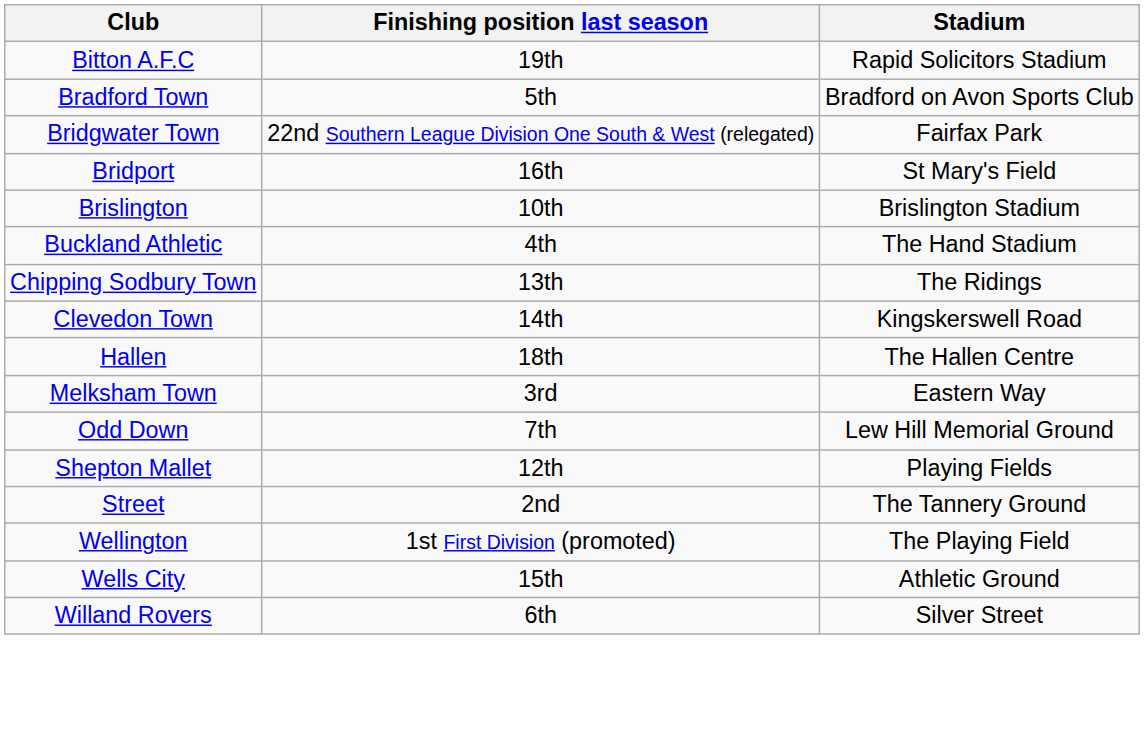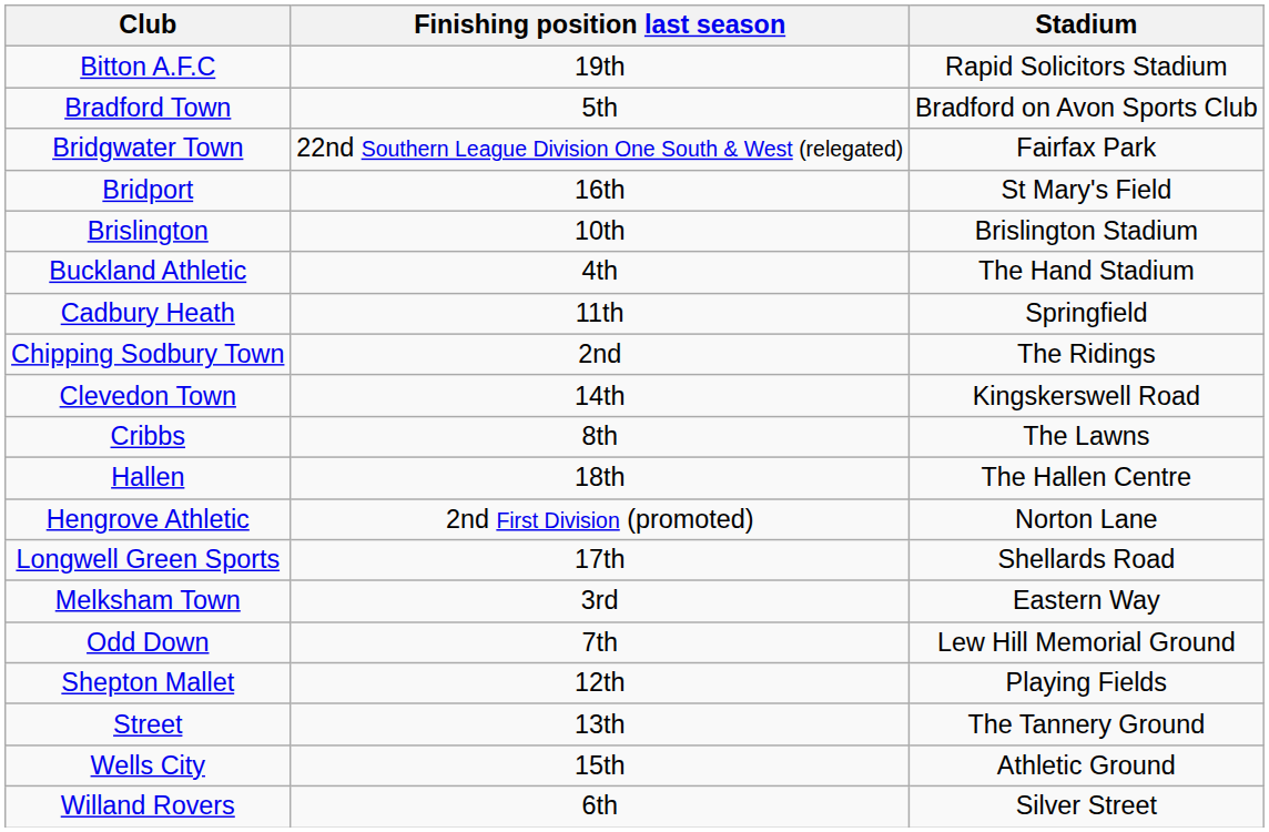 <table class="wikitable sortable" style="text-align:center;">
 <tr>
 <th>Club</th>
 <th>Finishing position <a href='#'>last season</a></th>
 <th>Stadium</th>
 </tr>
 <tr>
 <td><a href='#'>Bitton A.F.C</a></td>
 <td>19th</td>
 <td>Rapid Solicitors Stadium</td>
 </tr>
 <tr>
 <td><a href='#'>Bradford Town</a></td>
 <td>5th</td>
 <td>Bradford on Avon Sports Club</td>
 </tr>
 <tr>
 <td><a href='#'>Bridgwater Town</a></td>
 <td>22nd <small><a href='#'>Southern League Division One South & West</a> (relegated)</small></td>
 <td>Fairfax Park</td>
 </tr>
 <tr>
 <td><a href='#'>Bridport</a></td>
 <td>16th</td>
 <td>St Mary's Field</td>
 </tr>
 <tr>
 <td><a href='#'>Brislington</a></td>
 <td>10th</td>
 <td>Brislington Stadium</td>
 </tr>
 <tr>
 <td><a href='#'>Buckland Athletic</a></td>
 <td>4th</td>
 <td>The Hand Stadium</td>
 </tr>
 <tr>
+<td><a href='#'>Cadbury Heath</a></td>
+<td>11th</td>
+<td>Springfield</td>
+</tr>
+<tr>
 <td><a href='#'>Chipping Sodbury Town</a></td>
-<td>13th</td>
+<td>2nd</td>
 <td>The Ridings</td>
 </tr>
 <tr>
 <td><a href='#'>Clevedon Town</a></td>
 <td>14th</td>
 <td>Kingskerswell Road</td>
 </tr>
 <tr>
+<td><a href='#'>Cribbs</a></td>
+<td>8th</td>
+<td>The Lawns</td>
+</tr>
+<tr>
 <td><a href='#'>Hallen</a></td>
 <td>18th</td>
 <td>The Hallen Centre</td>
+</tr>
+<tr>
+<td><a href='#'>Hengrove Athletic</a></td>
+<td>2nd <small><a href='#'>First Division</a></small> (promoted)</td>
+<td>Norton Lane</td>
+</tr>
+<tr>
+<td><a href='#'>Longwell Green Sports</a></td>
+<td>17th</td>
+<td>Shellards Road</td>
 </tr>
 <tr>
 <td><a href='#'>Melksham Town</a></td>
 <td>3rd</td>
 <td>Eastern Way</td>
 </tr>
 <tr>
 <td><a href='#'>Odd Down</a></td>
 <td>7th</td>
 <td>Lew Hill Memorial Ground</td>
 </tr>
 <tr>
 <td><a href='#'>Shepton Mallet</a></td>
 <td>12th</td>
 <td>Playing Fields</td>
 </tr>
 <tr>
 <td><a href='#'>Street</a></td>
-<td>2nd</td>
+<td>13th</td>
 <td>The Tannery Ground</td>
-</tr>
-<tr>
-<td><a href='#'>Wellington</a></td>
-<td>1st <small><a href='#'>First Division</a></small> (promoted)</td>
-<td>The Playing Field</td>
 </tr>
 <tr>
 <td><a href='#'>Wells City</a></td>
 <td>15th</td>
 <td>Athletic Ground</td>
 </tr>
 <tr>
 <td><a href='#'>Willand Rovers</a></td>
 <td>6th</td>
 <td>Silver Street</td>
 </tr>
 </table>
